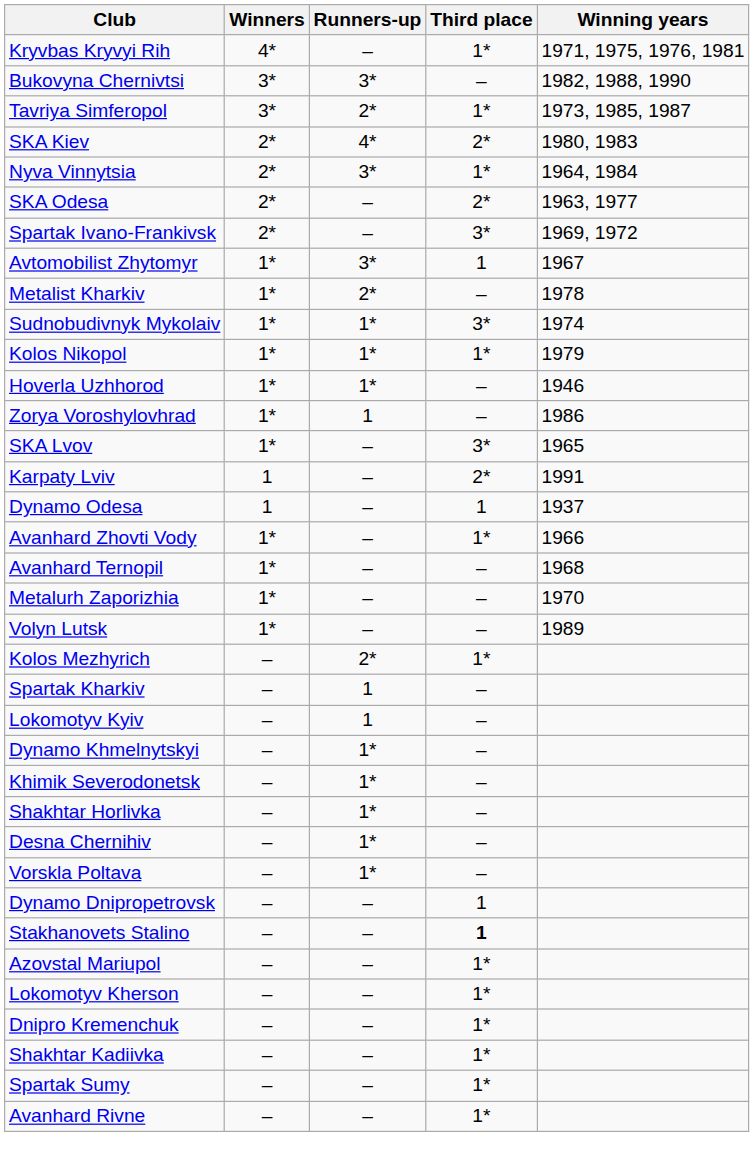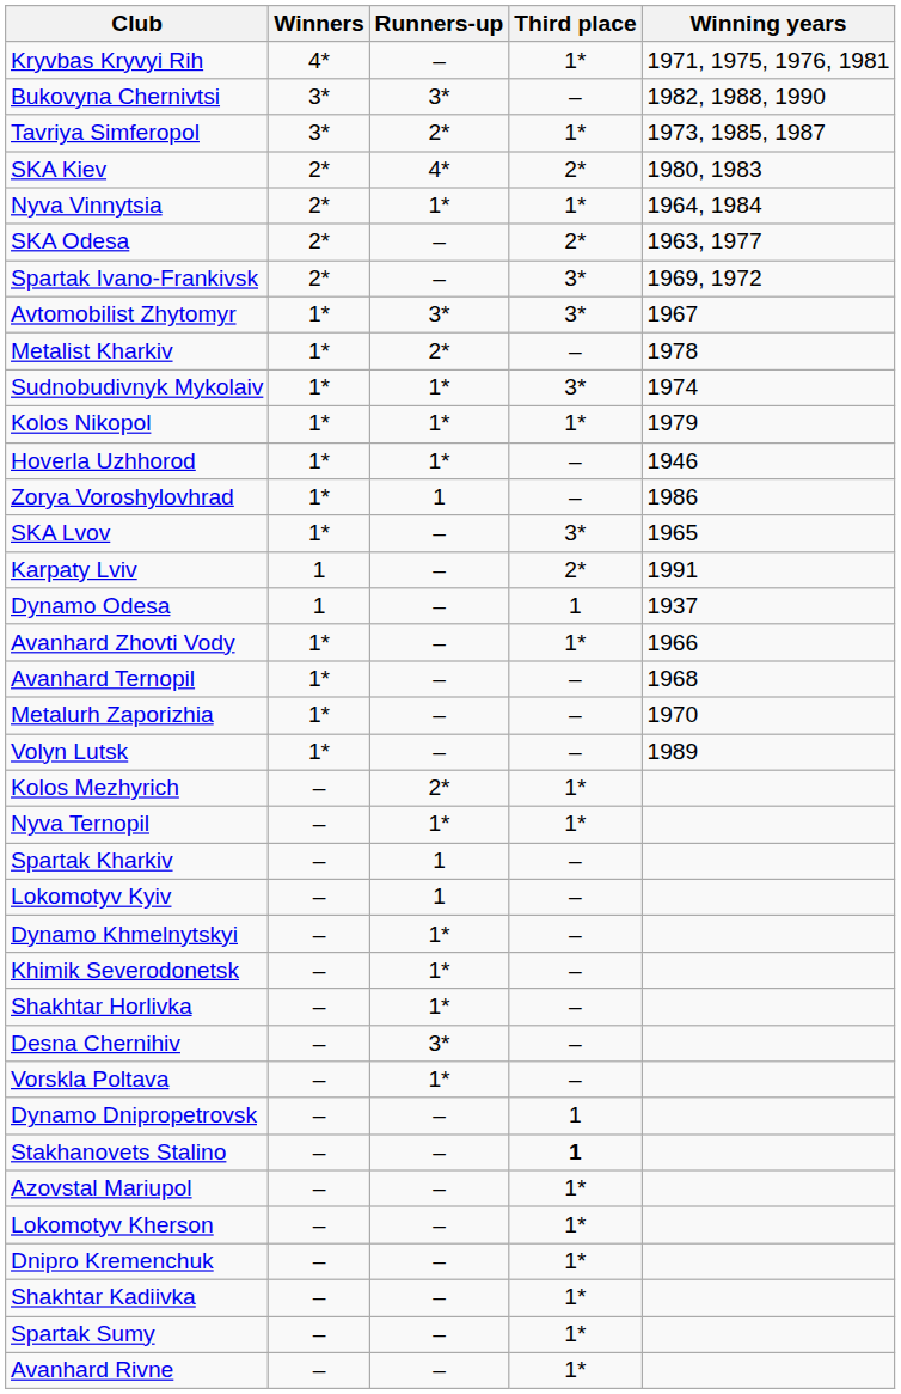 <table class="sortable plainrowheaders wikitable">
 <tr>
 <th>Club</th>
 <th>Winners</th>
 <th>Runners-up</th>
 <th>Third place</th>
 <th>Winning years</th>
 </tr>
 <tr>
 <td><a href='#'>Kryvbas Kryvyi Rih</a></td>
 <td align=center>4*</td>
 <td align=center>–</td>
 <td align=center>1*</td>
 <td align=left>1971, 1975, 1976, 1981</td>
 </tr>
 <tr>
 <td><a href='#'>Bukovyna Chernivtsi</a></td>
 <td align=center>3*</td>
 <td align=center>3*</td>
 <td align=center>–</td>
 <td align=left>1982, 1988, 1990</td>
 </tr>
 <tr>
 <td><a href='#'>Tavriya Simferopol</a></td>
 <td align=center>3*</td>
 <td align=center>2*</td>
 <td align=center>1*</td>
 <td align=left>1973, 1985, 1987</td>
 </tr>
 <tr>
 <td><a href='#'>SKA Kiev</a></td>
 <td align=center>2*</td>
 <td align=center>4*</td>
 <td align=center>2*</td>
 <td align=left>1980, 1983</td>
 </tr>
 <tr>
 <td><a href='#'>Nyva Vinnytsia</a></td>
 <td align=center>2*</td>
-<td align=center>3*</td>
+<td align=center>1*</td>
 <td align=center>1*</td>
 <td align=left>1964, 1984</td>
 </tr>
 <tr>
 <td><a href='#'>SKA Odesa</a></td>
 <td align=center>2*</td>
 <td align=center>–</td>
 <td align=center>2*</td>
 <td align=left>1963, 1977</td>
 </tr>
 <tr>
 <td><a href='#'>Spartak Ivano-Frankivsk</a></td>
 <td align=center>2*</td>
 <td align=center>–</td>
 <td align=center>3*</td>
 <td align=left>1969, 1972</td>
 </tr>
 <tr>
 <td><a href='#'>Avtomobilist Zhytomyr</a></td>
 <td align=center>1*</td>
 <td align=center>3*</td>
-<td align=center>1</td>
+<td align=center>3*</td>
 <td align=left>1967</td>
 </tr>
 <tr>
 <td><a href='#'>Metalist Kharkiv</a></td>
 <td align=center>1*</td>
 <td align=center>2*</td>
 <td align=center>–</td>
 <td align=left>1978</td>
 </tr>
 <tr>
 <td><a href='#'>Sudnobudivnyk Mykolaiv</a></td>
 <td align=center>1*</td>
 <td align=center>1*</td>
 <td align=center>3*</td>
 <td align=left>1974</td>
 </tr>
 <tr>
 <td><a href='#'>Kolos Nikopol</a></td>
 <td align=center>1*</td>
 <td align=center>1*</td>
 <td align=center>1*</td>
 <td align=left>1979</td>
 </tr>
 <tr>
 <td><a href='#'>Hoverla Uzhhorod</a></td>
 <td align=center>1*</td>
 <td align=center>1*</td>
 <td align=center>–</td>
 <td align=left>1946</td>
 </tr>
 <tr>
 <td><a href='#'>Zorya Voroshylovhrad</a></td>
 <td align=center>1*</td>
 <td align=center>1</td>
 <td align=center>–</td>
 <td align=left>1986</td>
 </tr>
 <tr>
 <td><a href='#'>SKA Lvov</a></td>
 <td align=center>1*</td>
 <td align=center>–</td>
 <td align=center>3*</td>
 <td align=left>1965</td>
 </tr>
 <tr>
 <td><a href='#'>Karpaty Lviv</a></td>
 <td align=center>1</td>
 <td align=center>–</td>
 <td align=center>2*</td>
 <td align=left>1991</td>
 </tr>
 <tr>
 <td><a href='#'>Dynamo Odesa</a></td>
 <td align=center>1</td>
 <td align=center>–</td>
 <td align=center>1</td>
 <td align=left>1937</td>
 </tr>
 <tr>
 <td><a href='#'>Avanhard Zhovti Vody</a></td>
 <td align=center>1*</td>
 <td align=center>–</td>
 <td align=center>1*</td>
 <td align=left>1966</td>
 </tr>
 <tr>
 <td><a href='#'>Avanhard Ternopil</a></td>
 <td align=center>1*</td>
 <td align=center>–</td>
 <td align=center>–</td>
 <td align=left>1968</td>
 </tr>
 <tr>
 <td><a href='#'>Metalurh Zaporizhia</a></td>
 <td align=center>1*</td>
 <td align=center>–</td>
 <td align=center>–</td>
 <td align=left>1970</td>
 </tr>
 <tr>
 <td><a href='#'>Volyn Lutsk</a></td>
 <td align=center>1*</td>
 <td align=center>–</td>
 <td align=center>–</td>
 <td align=left>1989</td>
 </tr>
 <tr>
 <td><a href='#'>Kolos Mezhyrich</a></td>
 <td align=center>–</td>
 <td align=center>2*</td>
 <td align=center>1*</td>
 <td align=left></td>
 </tr>
 <tr>
+<td><a href='#'>Nyva Ternopil</a></td>
+<td align=center>–</td>
+<td align=center>1*</td>
+<td align=center>1*</td>
+<td align=left></td>
+</tr>
+<tr>
 <td><a href='#'>Spartak Kharkiv</a></td>
 <td align=center>–</td>
 <td align=center>1</td>
 <td align=center>–</td>
 <td align=left></td>
 </tr>
 <tr>
 <td><a href='#'>Lokomotyv Kyiv</a></td>
 <td align=center>–</td>
 <td align=center>1</td>
 <td align=center>–</td>
 <td align=left></td>
 </tr>
 <tr>
 <td><a href='#'>Dynamo Khmelnytskyi</a></td>
 <td align=center>–</td>
 <td align=center>1*</td>
 <td align=center>–</td>
 <td align=left></td>
 </tr>
 <tr>
 <td><a href='#'>Khimik Severodonetsk</a></td>
 <td align=center>–</td>
 <td align=center>1*</td>
 <td align=center>–</td>
 <td align=left></td>
 </tr>
 <tr>
 <td><a href='#'>Shakhtar Horlivka</a></td>
 <td align=center>–</td>
 <td align=center>1*</td>
 <td align=center>–</td>
 <td align=left></td>
 </tr>
 <tr>
 <td><a href='#'>Desna Chernihiv</a></td>
 <td align=center>–</td>
-<td align=center>1*</td>
+<td align=center>3*</td>
 <td align=center>–</td>
 <td align=left></td>
 </tr>
 <tr>
 <td><a href='#'>Vorskla Poltava</a></td>
 <td align=center>–</td>
 <td align=center>1*</td>
 <td align=center>–</td>
 <td align=left></td>
 </tr>
 <tr>
 <td><a href='#'>Dynamo Dnipropetrovsk</a></td>
 <td align=center>–</td>
 <td align=center>–</td>
 <td align=center>1</td>
 <td align=left></td>
 </tr>
 <tr>
 <td><a href='#'>Stakhanovets Stalino</a></td>
 <td align=center>–</td>
 <td align=center>–</td>
 <td align=center><strong>1</strong></td>
 <td align=left></td>
 </tr>
 <tr>
 <td><a href='#'>Azovstal Mariupol</a></td>
 <td align=center>–</td>
 <td align=center>–</td>
 <td align=center>1*</td>
 <td align=left></td>
 </tr>
 <tr>
 <td><a href='#'>Lokomotyv Kherson</a></td>
 <td align=center>–</td>
 <td align=center>–</td>
 <td align=center>1*</td>
 <td align=left></td>
 </tr>
 <tr>
 <td><a href='#'>Dnipro Kremenchuk</a></td>
 <td align=center>–</td>
 <td align=center>–</td>
 <td align=center>1*</td>
 <td align=left></td>
 </tr>
 <tr>
 <td><a href='#'>Shakhtar Kadiivka</a></td>
 <td align=center>–</td>
 <td align=center>–</td>
 <td align=center>1*</td>
 <td align=left></td>
 </tr>
 <tr>
 <td><a href='#'>Spartak Sumy</a></td>
 <td align=center>–</td>
 <td align=center>–</td>
 <td align=center>1*</td>
 <td align=left></td>
 </tr>
 <tr>
 <td><a href='#'>Avanhard Rivne</a></td>
 <td align=center>–</td>
 <td align=center>–</td>
 <td align=center>1*</td>
 <td align=left></td>
 </tr>
 </table>
